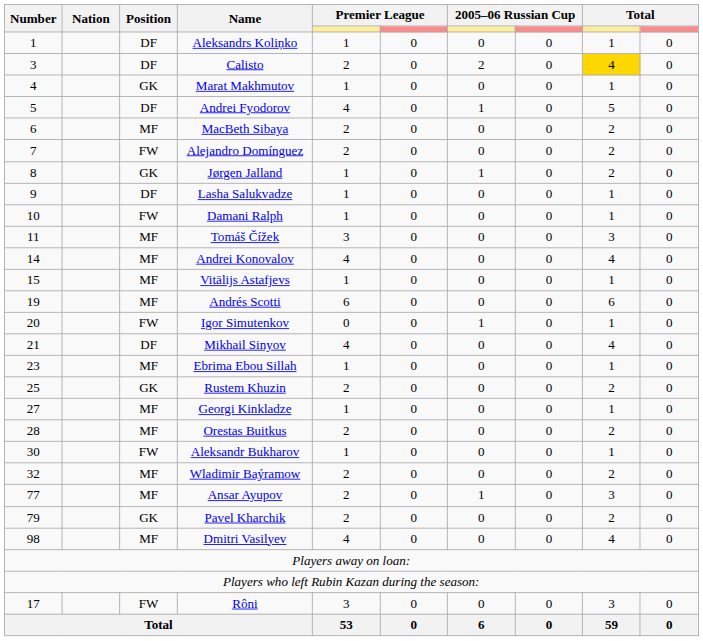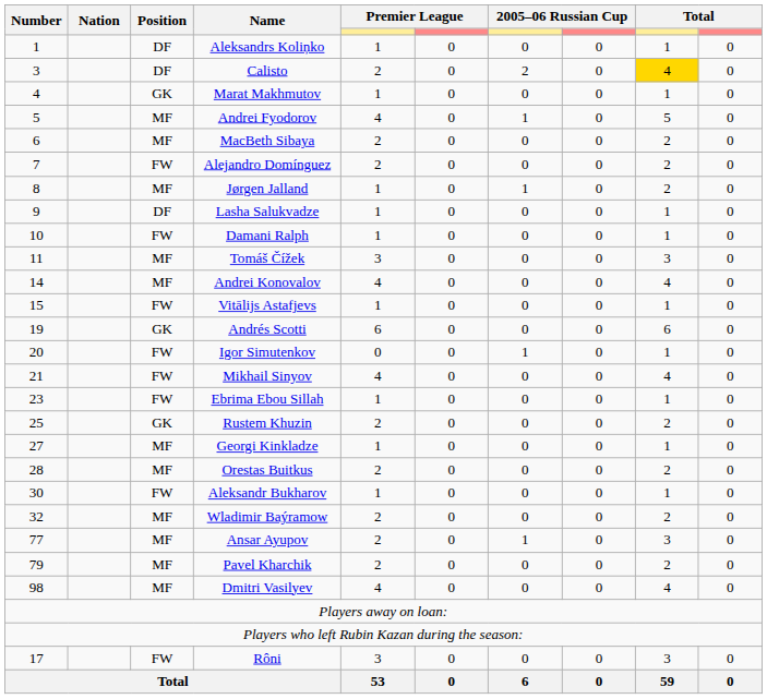 <table class="wikitable" style="font-size: 95%; text-align: center;">
 <tr>
 <th rowspan=2 width=60>Number</th>
 <th rowspan=2 width=60>Nation</th>
 <th rowspan=2 width=60>Position</th>
 <th rowspan=2 width=150>Name</th>
 <th colspan=2 width=150>Premier League</th>
 <th colspan=2 width=150>2005–06 Russian Cup</th>
 <th colspan=2>Total</th>
 </tr>
 <tr>
 <th style="width:60px; background:#fe9;"></th>
 <th style="width:60px; background:#ff8888;"></th>
 <th style="width:60px; background:#fe9;"></th>
 <th style="width:60px; background:#ff8888;"></th>
 <th style="width:60px; background:#fe9;"></th>
 <th style="width:60px; background:#ff8888;"></th>
 </tr>
 <tr>
 <td>1</td>
 <td></td>
 <td>DF</td>
 <td><a href='#'>Aleksandrs Koliņko</a></td>
 <td>1</td>
 <td>0</td>
 <td>0</td>
 <td>0</td>
 <td>1</td>
 <td>0</td>
 </tr>
 <tr>
 <td>3</td>
 <td></td>
 <td>DF</td>
 <td><a href='#'>Calisto</a></td>
 <td>2</td>
 <td>0</td>
 <td>2</td>
 <td>0</td>
 <td style="background: gold;">4</td>
 <td>0</td>
 </tr>
 <tr>
 <td>4</td>
 <td></td>
 <td>GK</td>
 <td><a href='#'>Marat Makhmutov</a></td>
 <td>1</td>
 <td>0</td>
 <td>0</td>
 <td>0</td>
 <td>1</td>
 <td>0</td>
 </tr>
 <tr>
 <td>5</td>
 <td></td>
-<td>DF</td>
+<td>MF</td>
 <td><a href='#'>Andrei Fyodorov</a></td>
 <td>4</td>
 <td>0</td>
 <td>1</td>
 <td>0</td>
 <td>5</td>
 <td>0</td>
 </tr>
 <tr>
 <td>6</td>
 <td></td>
 <td>MF</td>
 <td><a href='#'>MacBeth Sibaya</a></td>
 <td>2</td>
 <td>0</td>
 <td>0</td>
 <td>0</td>
 <td>2</td>
 <td>0</td>
 </tr>
 <tr>
 <td>7</td>
 <td></td>
 <td>FW</td>
 <td><a href='#'>Alejandro Domínguez</a></td>
 <td>2</td>
 <td>0</td>
 <td>0</td>
 <td>0</td>
 <td>2</td>
 <td>0</td>
 </tr>
 <tr>
 <td>8</td>
 <td></td>
-<td>GK</td>
+<td>MF</td>
 <td><a href='#'>Jørgen Jalland</a></td>
 <td>1</td>
 <td>0</td>
 <td>1</td>
 <td>0</td>
 <td>2</td>
 <td>0</td>
 </tr>
 <tr>
 <td>9</td>
 <td></td>
 <td>DF</td>
 <td><a href='#'>Lasha Salukvadze</a></td>
 <td>1</td>
 <td>0</td>
 <td>0</td>
 <td>0</td>
 <td>1</td>
 <td>0</td>
 </tr>
 <tr>
 <td>10</td>
 <td></td>
 <td>FW</td>
 <td><a href='#'>Damani Ralph</a></td>
 <td>1</td>
 <td>0</td>
 <td>0</td>
 <td>0</td>
 <td>1</td>
 <td>0</td>
 </tr>
 <tr>
 <td>11</td>
 <td></td>
 <td>MF</td>
 <td><a href='#'>Tomáš Čížek</a></td>
 <td>3</td>
 <td>0</td>
 <td>0</td>
 <td>0</td>
 <td>3</td>
 <td>0</td>
 </tr>
 <tr>
 <td>14</td>
 <td></td>
 <td>MF</td>
 <td><a href='#'>Andrei Konovalov</a></td>
 <td>4</td>
 <td>0</td>
 <td>0</td>
 <td>0</td>
 <td>4</td>
 <td>0</td>
 </tr>
 <tr>
 <td>15</td>
 <td></td>
-<td>MF</td>
+<td>FW</td>
 <td><a href='#'>Vitālijs Astafjevs</a></td>
 <td>1</td>
 <td>0</td>
 <td>0</td>
 <td>0</td>
 <td>1</td>
 <td>0</td>
 </tr>
 <tr>
 <td>19</td>
 <td></td>
-<td>MF</td>
+<td>GK</td>
 <td><a href='#'>Andrés Scotti</a></td>
 <td>6</td>
 <td>0</td>
 <td>0</td>
 <td>0</td>
 <td>6</td>
 <td>0</td>
 </tr>
 <tr>
 <td>20</td>
 <td></td>
 <td>FW</td>
 <td><a href='#'>Igor Simutenkov</a></td>
 <td>0</td>
 <td>0</td>
 <td>1</td>
 <td>0</td>
 <td>1</td>
 <td>0</td>
 </tr>
 <tr>
 <td>21</td>
 <td></td>
-<td>DF</td>
+<td>FW</td>
 <td><a href='#'>Mikhail Sinyov</a></td>
 <td>4</td>
 <td>0</td>
 <td>0</td>
 <td>0</td>
 <td>4</td>
 <td>0</td>
 </tr>
 <tr>
 <td>23</td>
 <td></td>
-<td>MF</td>
+<td>FW</td>
 <td><a href='#'>Ebrima Ebou Sillah</a></td>
 <td>1</td>
 <td>0</td>
 <td>0</td>
 <td>0</td>
 <td>1</td>
 <td>0</td>
 </tr>
 <tr>
 <td>25</td>
 <td></td>
 <td>GK</td>
 <td><a href='#'>Rustem Khuzin</a></td>
 <td>2</td>
 <td>0</td>
 <td>0</td>
 <td>0</td>
 <td>2</td>
 <td>0</td>
 </tr>
 <tr>
 <td>27</td>
 <td></td>
 <td>MF</td>
 <td><a href='#'>Georgi Kinkladze</a></td>
 <td>1</td>
 <td>0</td>
 <td>0</td>
 <td>0</td>
 <td>1</td>
 <td>0</td>
 </tr>
 <tr>
 <td>28</td>
 <td></td>
 <td>MF</td>
 <td><a href='#'>Orestas Buitkus</a></td>
 <td>2</td>
 <td>0</td>
 <td>0</td>
 <td>0</td>
 <td>2</td>
 <td>0</td>
 </tr>
 <tr>
 <td>30</td>
 <td></td>
 <td>FW</td>
 <td><a href='#'>Aleksandr Bukharov</a></td>
 <td>1</td>
 <td>0</td>
 <td>0</td>
 <td>0</td>
 <td>1</td>
 <td>0</td>
 </tr>
 <tr>
 <td>32</td>
 <td></td>
 <td>MF</td>
 <td><a href='#'>Wladimir Baýramow</a></td>
 <td>2</td>
 <td>0</td>
 <td>0</td>
 <td>0</td>
 <td>2</td>
 <td>0</td>
 </tr>
 <tr>
 <td>77</td>
 <td></td>
 <td>MF</td>
 <td><a href='#'>Ansar Ayupov</a></td>
 <td>2</td>
 <td>0</td>
 <td>1</td>
 <td>0</td>
 <td>3</td>
 <td>0</td>
 </tr>
 <tr>
 <td>79</td>
 <td></td>
-<td>GK</td>
+<td>MF</td>
 <td><a href='#'>Pavel Kharchik</a></td>
 <td>2</td>
 <td>0</td>
 <td>0</td>
 <td>0</td>
 <td>2</td>
 <td>0</td>
 </tr>
 <tr>
 <td>98</td>
 <td></td>
 <td>MF</td>
 <td><a href='#'>Dmitri Vasilyev</a></td>
 <td>4</td>
 <td>0</td>
 <td>0</td>
 <td>0</td>
 <td>4</td>
 <td>0</td>
 </tr>
 <tr>
 <td colspan="14"><em>Players away on loan:</em></td>
 </tr>
 <tr>
 <td colspan="14"><em>Players who left Rubin Kazan during the season:</em></td>
 </tr>
 <tr>
 <td>17</td>
 <td></td>
 <td>FW</td>
 <td><a href='#'>Rôni</a></td>
 <td>3</td>
 <td>0</td>
 <td>0</td>
 <td>0</td>
 <td>3</td>
 <td>0</td>
 </tr>
 <tr>
 <th colspan=4>Total</th>
 <th>53</th>
 <th>0</th>
 <th>6</th>
 <th>0</th>
 <th>59</th>
 <th>0</th>
 </tr>
 </table>
